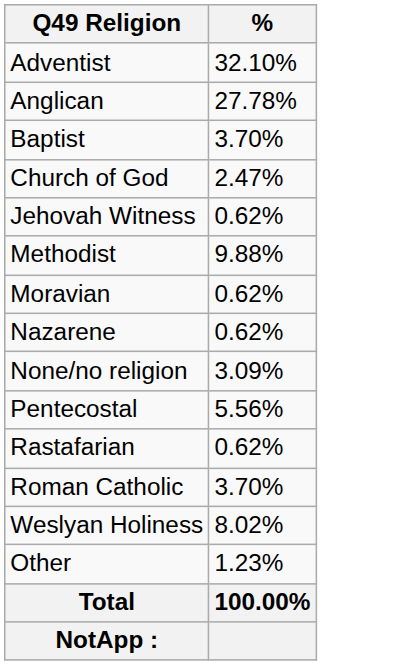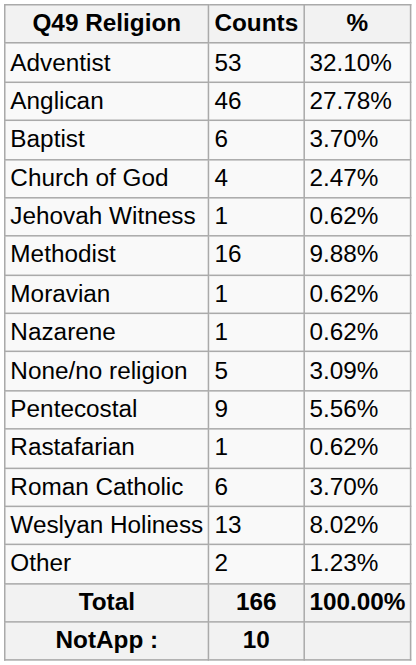 <table class="wikitable sortable">
 <tr>
 <th>Q49 Religion</th>
+<th>Counts</th>
 <th>%</th>
 </tr>
 <tr>
 <td>Adventist</td>
+<td>53</td>
 <td>32.10%</td>
 </tr>
 <tr>
 <td>Anglican</td>
+<td>46</td>
 <td>27.78%</td>
 </tr>
 <tr>
 <td>Baptist</td>
+<td>6</td>
 <td>3.70%</td>
 </tr>
 <tr>
 <td>Church of God</td>
+<td>4</td>
 <td>2.47%</td>
 </tr>
 <tr>
 <td>Jehovah Witness</td>
+<td>1</td>
 <td>0.62%</td>
 </tr>
 <tr>
 <td>Methodist</td>
+<td>16</td>
 <td>9.88%</td>
 </tr>
 <tr>
 <td>Moravian</td>
+<td>1</td>
 <td>0.62%</td>
 </tr>
 <tr>
 <td>Nazarene</td>
+<td>1</td>
 <td>0.62%</td>
 </tr>
 <tr>
 <td>None/no religion</td>
+<td>5</td>
 <td>3.09%</td>
 </tr>
 <tr>
 <td>Pentecostal</td>
+<td>9</td>
 <td>5.56%</td>
 </tr>
 <tr>
 <td>Rastafarian</td>
+<td>1</td>
 <td>0.62%</td>
 </tr>
 <tr>
 <td>Roman Catholic</td>
+<td>6</td>
 <td>3.70%</td>
 </tr>
 <tr>
 <td>Weslyan Holiness</td>
+<td>13</td>
 <td>8.02%</td>
 </tr>
 <tr>
 <td>Other</td>
+<td>2</td>
 <td>1.23%</td>
 </tr>
 <tr>
 <th>Total</th>
+<th>166</th>
 <th>100.00%</th>
 </tr>
 <tr>
 <th>NotApp :</th>
+<th>10</th>
 <th></th>
 </tr>
 </table>
